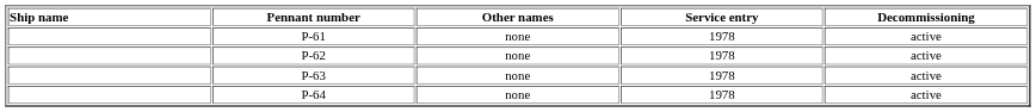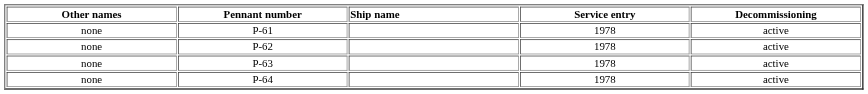 <table width="100%" border="2">
 <tr>
+<th width="16%" align="center">Other names</th>
+<th width="16%" align="center">Pennant number</th>
 <th width="16%" align="left">Ship name</th>
-<th width="16%" align="center">Pennant number</th>
-<th width="16%" align="center">Other names</th>
 <th width="16%" align="center">Service entry</th>
 <th width="16%" align="center">Decommissioning</th>
 </tr>
 <tr>
+<td align="center">none</td>
+<td align="center">P-61</td>
 <td align="center"></td>
-<td align="center">P-61</td>
-<td align="center">none</td>
 <td align="center">1978</td>
 <td align="center">active</td>
 </tr>
 <tr>
+<td align="center">none</td>
+<td align="center">P-62</td>
 <td align="center"></td>
-<td align="center">P-62</td>
-<td align="center">none</td>
 <td align="center">1978</td>
 <td align="center">active</td>
 </tr>
 <tr>
+<td align="center">none</td>
+<td align="center">P-63</td>
 <td align="center"></td>
-<td align="center">P-63</td>
-<td align="center">none</td>
 <td align="center">1978</td>
 <td align="center">active</td>
 </tr>
 <tr>
+<td align="center">none</td>
+<td align="center">P-64</td>
 <td align="center"></td>
-<td align="center">P-64</td>
-<td align="center">none</td>
 <td align="center">1978</td>
 <td align="center">active</td>
 </tr>
 </table>
